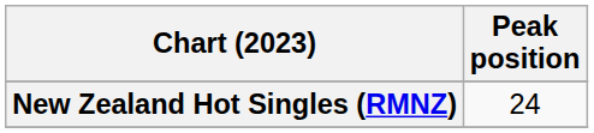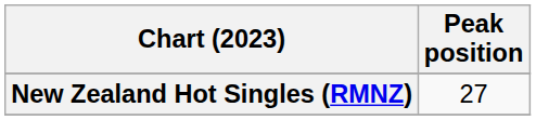 <table class="wikitable sortable plainrowheaders" style="text-align:center">
 <tr>
 <th scope="col">Chart (2023)</th>
 <th scope="col">Peak<br>position</th>
 </tr>
 <tr>
 </tr>
 <tr>
 <th scope="row">New Zealand Hot Singles (<a href='#'>RMNZ</a>)</th>
-<td>24</td>
+<td>27</td>
 </tr>
 <tr>
 </tr>
 <tr>
 </tr>
 </table>
